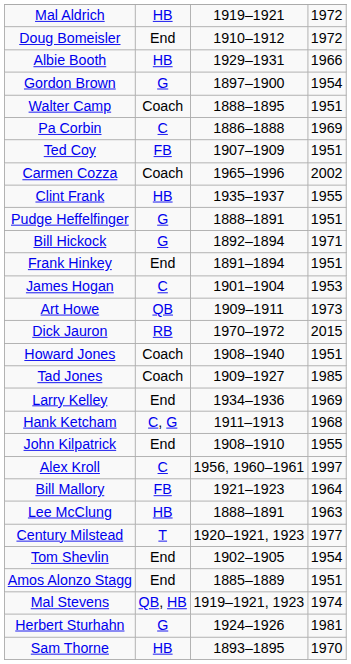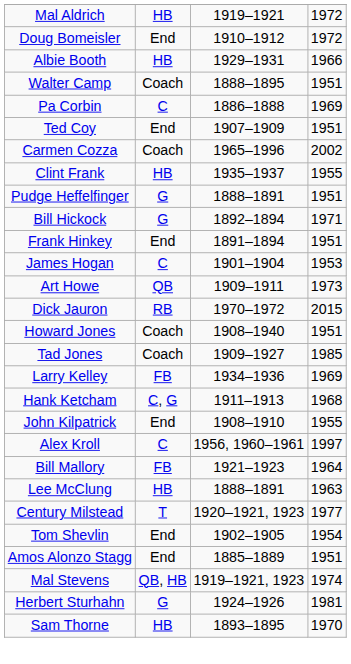 <table class="wikitable" style="text-align:center">
 <tr>
 </tr>
 <tr>
 <td><a href='#'>Mal Aldrich</a></td>
 <td><a href='#'>HB</a></td>
 <td>1919–1921</td>
 <td>1972</td>
 </tr>
 <tr>
 <td><a href='#'>Doug Bomeisler</a></td>
 <td>End</td>
 <td>1910–1912</td>
 <td>1972</td>
 </tr>
 <tr>
 <td><a href='#'>Albie Booth</a></td>
 <td><a href='#'>HB</a></td>
 <td>1929–1931</td>
 <td>1966</td>
 </tr>
 <tr>
-<td><a href='#'>Gordon Brown</a></td>
-<td><a href='#'>G</a></td>
-<td>1897–1900</td>
-<td>1954</td>
-</tr>
-<tr>
 <td><a href='#'>Walter Camp</a></td>
 <td>Coach</td>
 <td>1888–1895</td>
 <td>1951</td>
 </tr>
 <tr>
 <td><a href='#'>Pa Corbin</a></td>
 <td><a href='#'>C</a></td>
 <td>1886–1888</td>
 <td>1969</td>
 </tr>
 <tr>
 <td><a href='#'>Ted Coy</a></td>
-<td><a href='#'>FB</a></td>
+<td>End</td>
 <td>1907–1909</td>
 <td>1951</td>
 </tr>
 <tr>
 <td><a href='#'>Carmen Cozza</a></td>
 <td>Coach</td>
 <td>1965–1996</td>
 <td>2002</td>
 </tr>
 <tr>
 <td><a href='#'>Clint Frank</a></td>
 <td><a href='#'>HB</a></td>
 <td>1935–1937</td>
 <td>1955</td>
 </tr>
 <tr>
 <td><a href='#'>Pudge Heffelfinger</a></td>
 <td><a href='#'>G</a></td>
 <td>1888–1891</td>
 <td>1951</td>
 </tr>
 <tr>
 <td><a href='#'>Bill Hickock</a></td>
 <td><a href='#'>G</a></td>
 <td>1892–1894</td>
 <td>1971</td>
 </tr>
 <tr>
 <td><a href='#'>Frank Hinkey</a></td>
 <td>End</td>
 <td>1891–1894</td>
 <td>1951</td>
 </tr>
 <tr>
 <td><a href='#'>James Hogan</a></td>
 <td><a href='#'>C</a></td>
 <td>1901–1904</td>
 <td>1953</td>
 </tr>
 <tr>
 <td><a href='#'>Art Howe</a></td>
 <td><a href='#'>QB</a></td>
 <td>1909–1911</td>
 <td>1973</td>
 </tr>
 <tr>
 <td><a href='#'>Dick Jauron</a></td>
 <td><a href='#'>RB</a></td>
 <td>1970–1972</td>
 <td>2015</td>
 </tr>
 <tr>
 <td><a href='#'>Howard Jones</a></td>
 <td>Coach</td>
 <td>1908–1940</td>
 <td>1951</td>
 </tr>
 <tr>
 <td><a href='#'>Tad Jones</a></td>
 <td>Coach</td>
 <td>1909–1927</td>
 <td>1985</td>
 </tr>
 <tr>
 <td><a href='#'>Larry Kelley</a></td>
-<td>End</td>
+<td><a href='#'>FB</a></td>
 <td>1934–1936</td>
 <td>1969</td>
 </tr>
 <tr>
 <td><a href='#'>Hank Ketcham</a></td>
 <td><a href='#'>C</a>, <a href='#'>G</a></td>
 <td>1911–1913</td>
 <td>1968</td>
 </tr>
 <tr>
 <td><a href='#'>John Kilpatrick</a></td>
 <td>End</td>
 <td>1908–1910</td>
 <td>1955</td>
 </tr>
 <tr>
 <td><a href='#'>Alex Kroll</a></td>
 <td><a href='#'>C</a></td>
 <td>1956, 1960–1961</td>
 <td>1997</td>
 </tr>
 <tr>
 <td><a href='#'>Bill Mallory</a></td>
 <td><a href='#'>FB</a></td>
 <td>1921–1923</td>
 <td>1964</td>
 </tr>
 <tr>
 <td><a href='#'>Lee McClung</a></td>
 <td><a href='#'>HB</a></td>
 <td>1888–1891</td>
 <td>1963</td>
 </tr>
 <tr>
 <td><a href='#'>Century Milstead</a></td>
 <td><a href='#'>T</a></td>
 <td>1920–1921, 1923</td>
 <td>1977</td>
 </tr>
 <tr>
 <td><a href='#'>Tom Shevlin</a></td>
 <td>End</td>
 <td>1902–1905</td>
 <td>1954</td>
 </tr>
 <tr>
 <td><a href='#'>Amos Alonzo Stagg</a></td>
 <td>End</td>
 <td>1885–1889</td>
 <td>1951</td>
 </tr>
 <tr>
 <td><a href='#'>Mal Stevens</a></td>
 <td><a href='#'>QB</a>, <a href='#'>HB</a></td>
 <td>1919–1921, 1923</td>
 <td>1974</td>
 </tr>
 <tr>
 <td><a href='#'>Herbert Sturhahn</a></td>
 <td><a href='#'>G</a></td>
 <td>1924–1926</td>
 <td>1981</td>
 </tr>
 <tr>
 <td><a href='#'>Sam Thorne</a></td>
 <td><a href='#'>HB</a></td>
 <td>1893–1895</td>
 <td>1970</td>
 </tr>
 </table>
